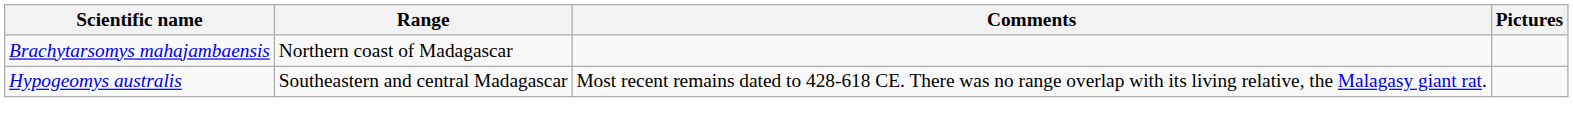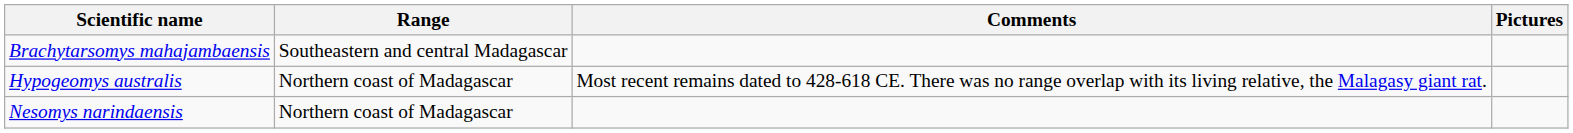 <table class="wikitable sortable">
 <tr>
 <th>Scientific name</th>
 <th>Range</th>
 <th class="unsortable">Comments</th>
 <th class="unsortable">Pictures</th>
 </tr>
 <tr>
 <td><em><a href='#'>Brachytarsomys mahajambaensis</a></em></td>
-<td>Northern coast of Madagascar</td>
+<td>Southeastern and central Madagascar</td>
 <td></td>
 <td></td>
 </tr>
 <tr>
 <td><em><a href='#'>Hypogeomys australis</a></em></td>
-<td>Southeastern and central Madagascar</td>
+<td>Northern coast of Madagascar</td>
 <td>Most recent remains dated to 428-618 CE. There was no range overlap with its living relative, the <a href='#'>Malagasy giant rat</a>.</td>
 <td></td>
 </tr>
+<tr>
+<td><em><a href='#'>Nesomys narindaensis</a></em></td>
+<td>Northern coast of Madagascar</td>
+<td></td>
+<td></td>
+</tr>
 </table>
